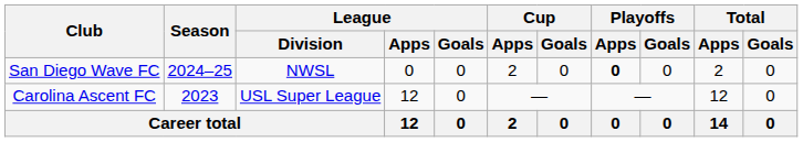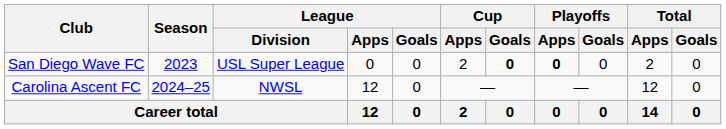 <table class="wikitable" style="text-align: center;">
 <tr>
 <th rowspan="2">Club</th>
 <th rowspan="2">Season</th>
 <th colspan="3">League</th>
 <th colspan="2">Cup</th>
 <th colspan="2">Playoffs</th>
 <th colspan="2">Total</th>
 </tr>
 <tr>
 <th>Division</th>
 <th>Apps</th>
 <th>Goals</th>
 <th>Apps</th>
 <th>Goals</th>
 <th>Apps</th>
 <th>Goals</th>
 <th>Apps</th>
 <th>Goals</th>
 </tr>
 <tr>
 <td><a href='#'>San Diego Wave FC</a></td>
-<td><a href='#'>2024–25</a></td>
-<td><a href='#'>NWSL</a></td>
+<td><a href='#'>2023</a></td>
+<td><a href='#'>USL Super League</a></td>
 <td>0</td>
 <td>0</td>
 <td>2</td>
-<td>0</td>
+<td><strong>0</strong></td>
 <td><strong>0</strong></td>
 <td>0</td>
 <td>2</td>
 <td>0</td>
 </tr>
 <tr>
 <td><a href='#'>Carolina Ascent FC</a></td>
-<td><a href='#'>2023</a></td>
-<td><a href='#'>USL Super League</a></td>
+<td><a href='#'>2024–25</a></td>
+<td><a href='#'>NWSL</a></td>
 <td>12</td>
 <td>0</td>
 <td colspan="2">—</td>
 <td colspan="2">—</td>
 <td>12</td>
 <td>0</td>
 </tr>
 <tr>
 <th colspan="3">Career total</th>
 <th>12</th>
 <th>0</th>
 <th>2</th>
 <th>0</th>
 <th>0</th>
 <th>0</th>
 <th>14</th>
 <th>0</th>
 </tr>
 </table>
